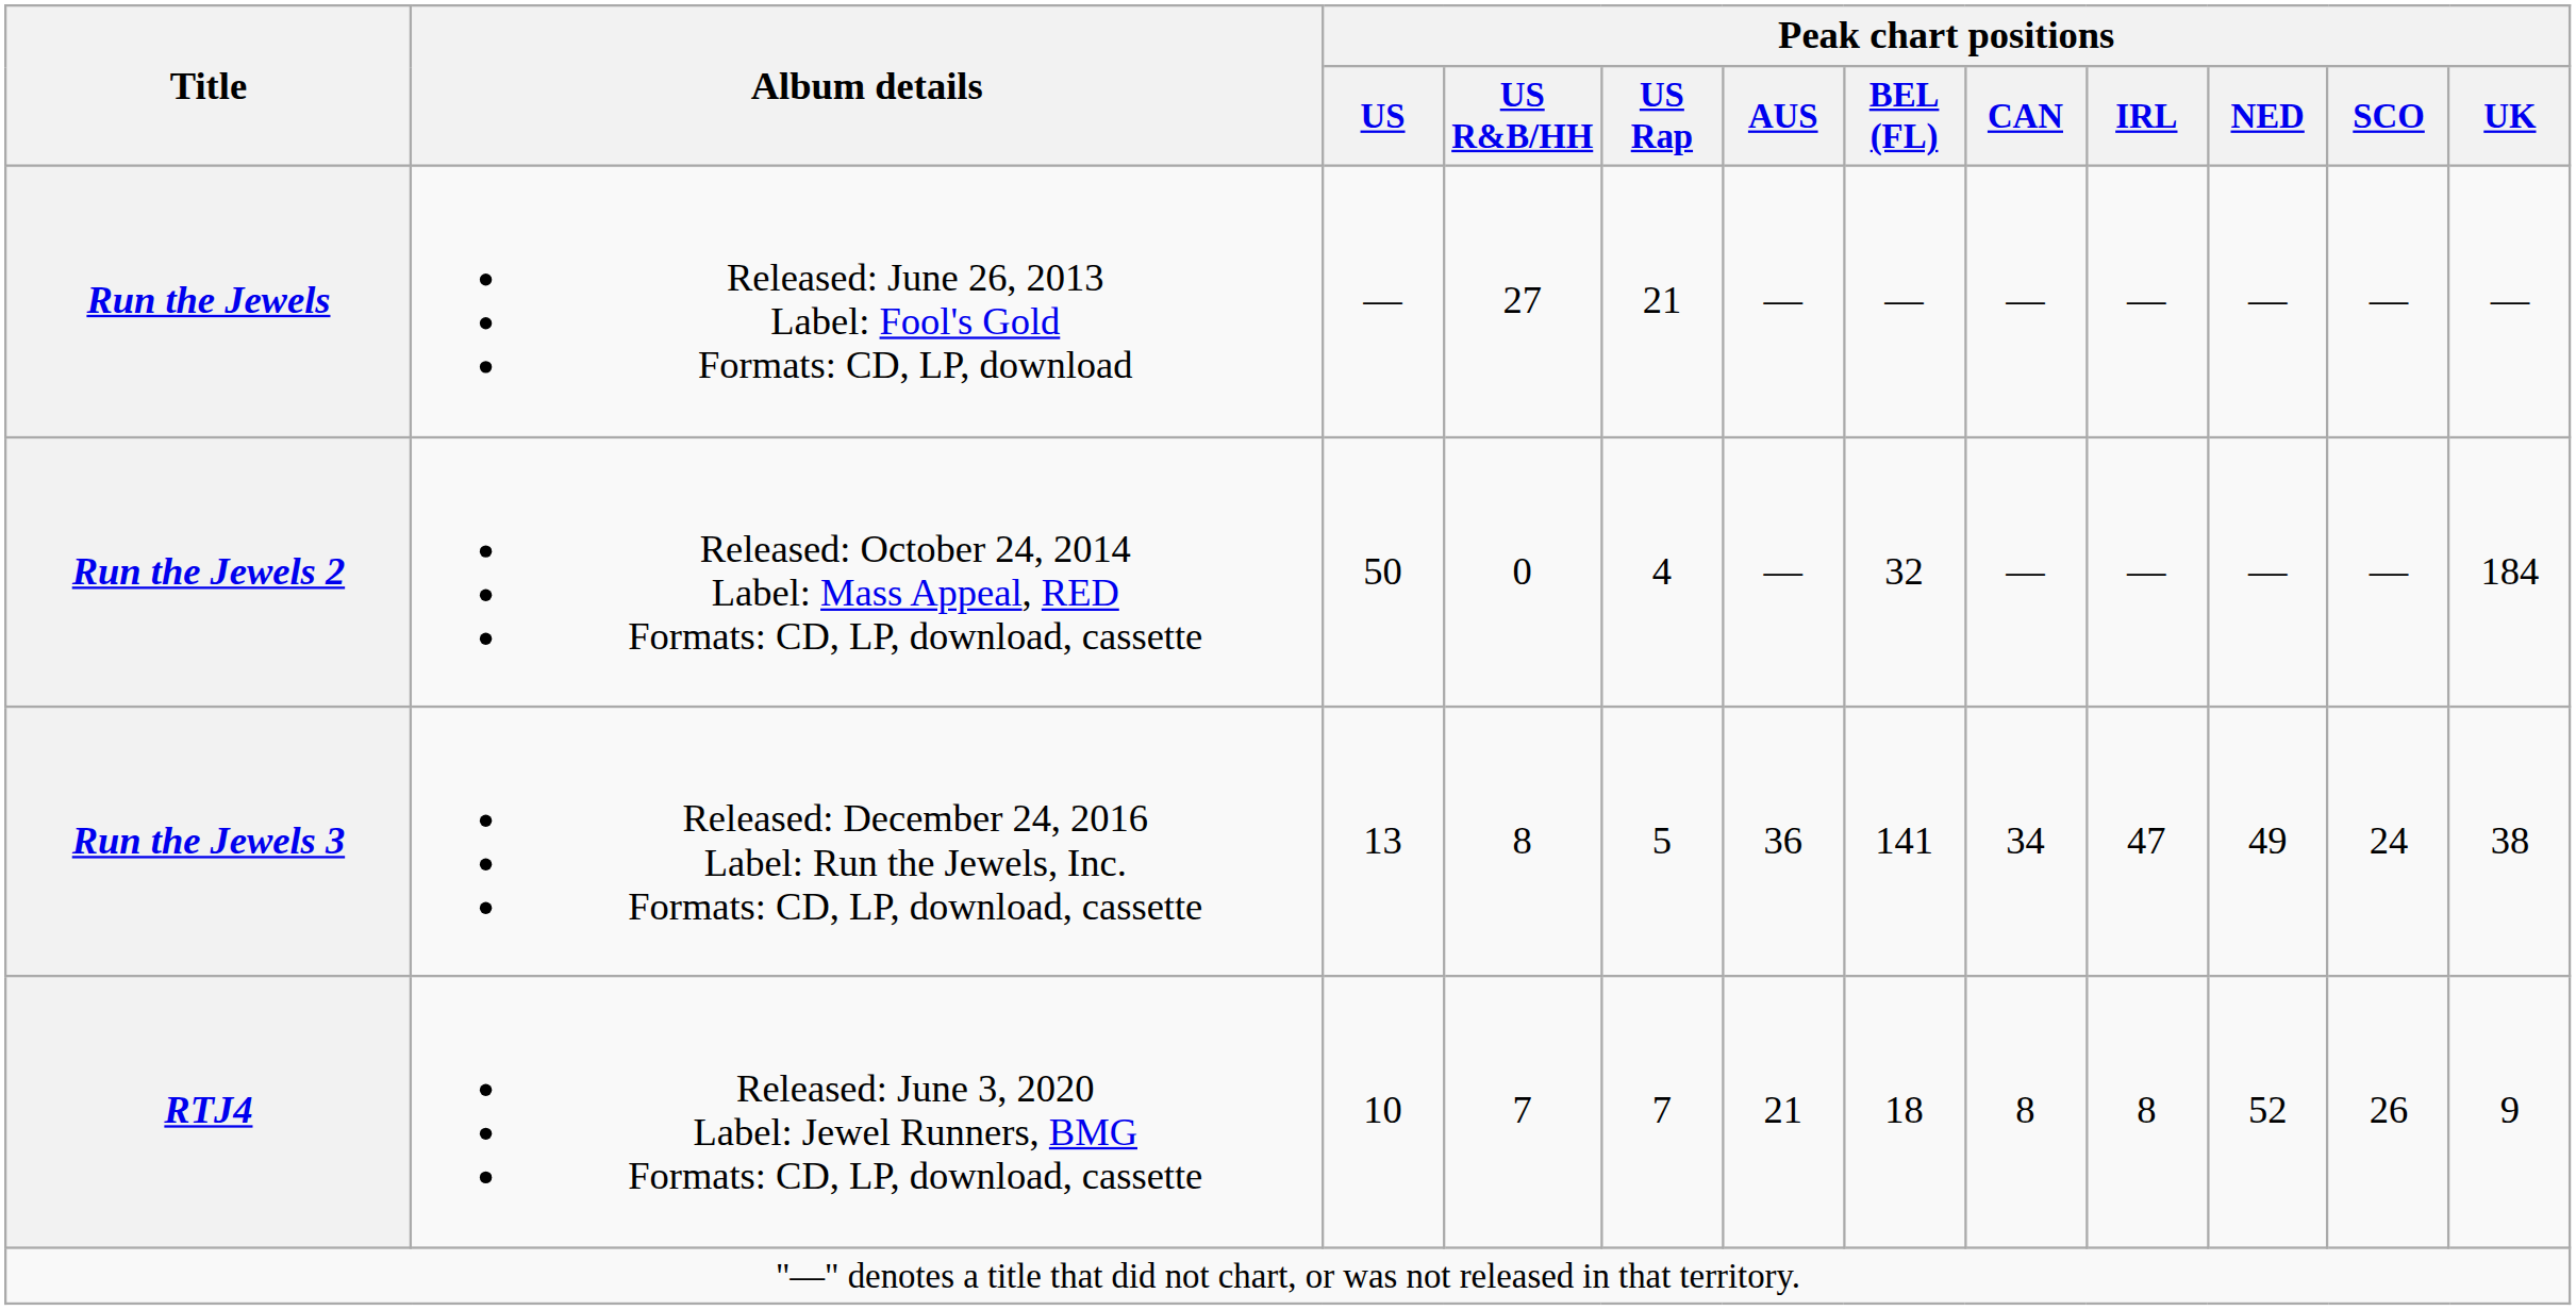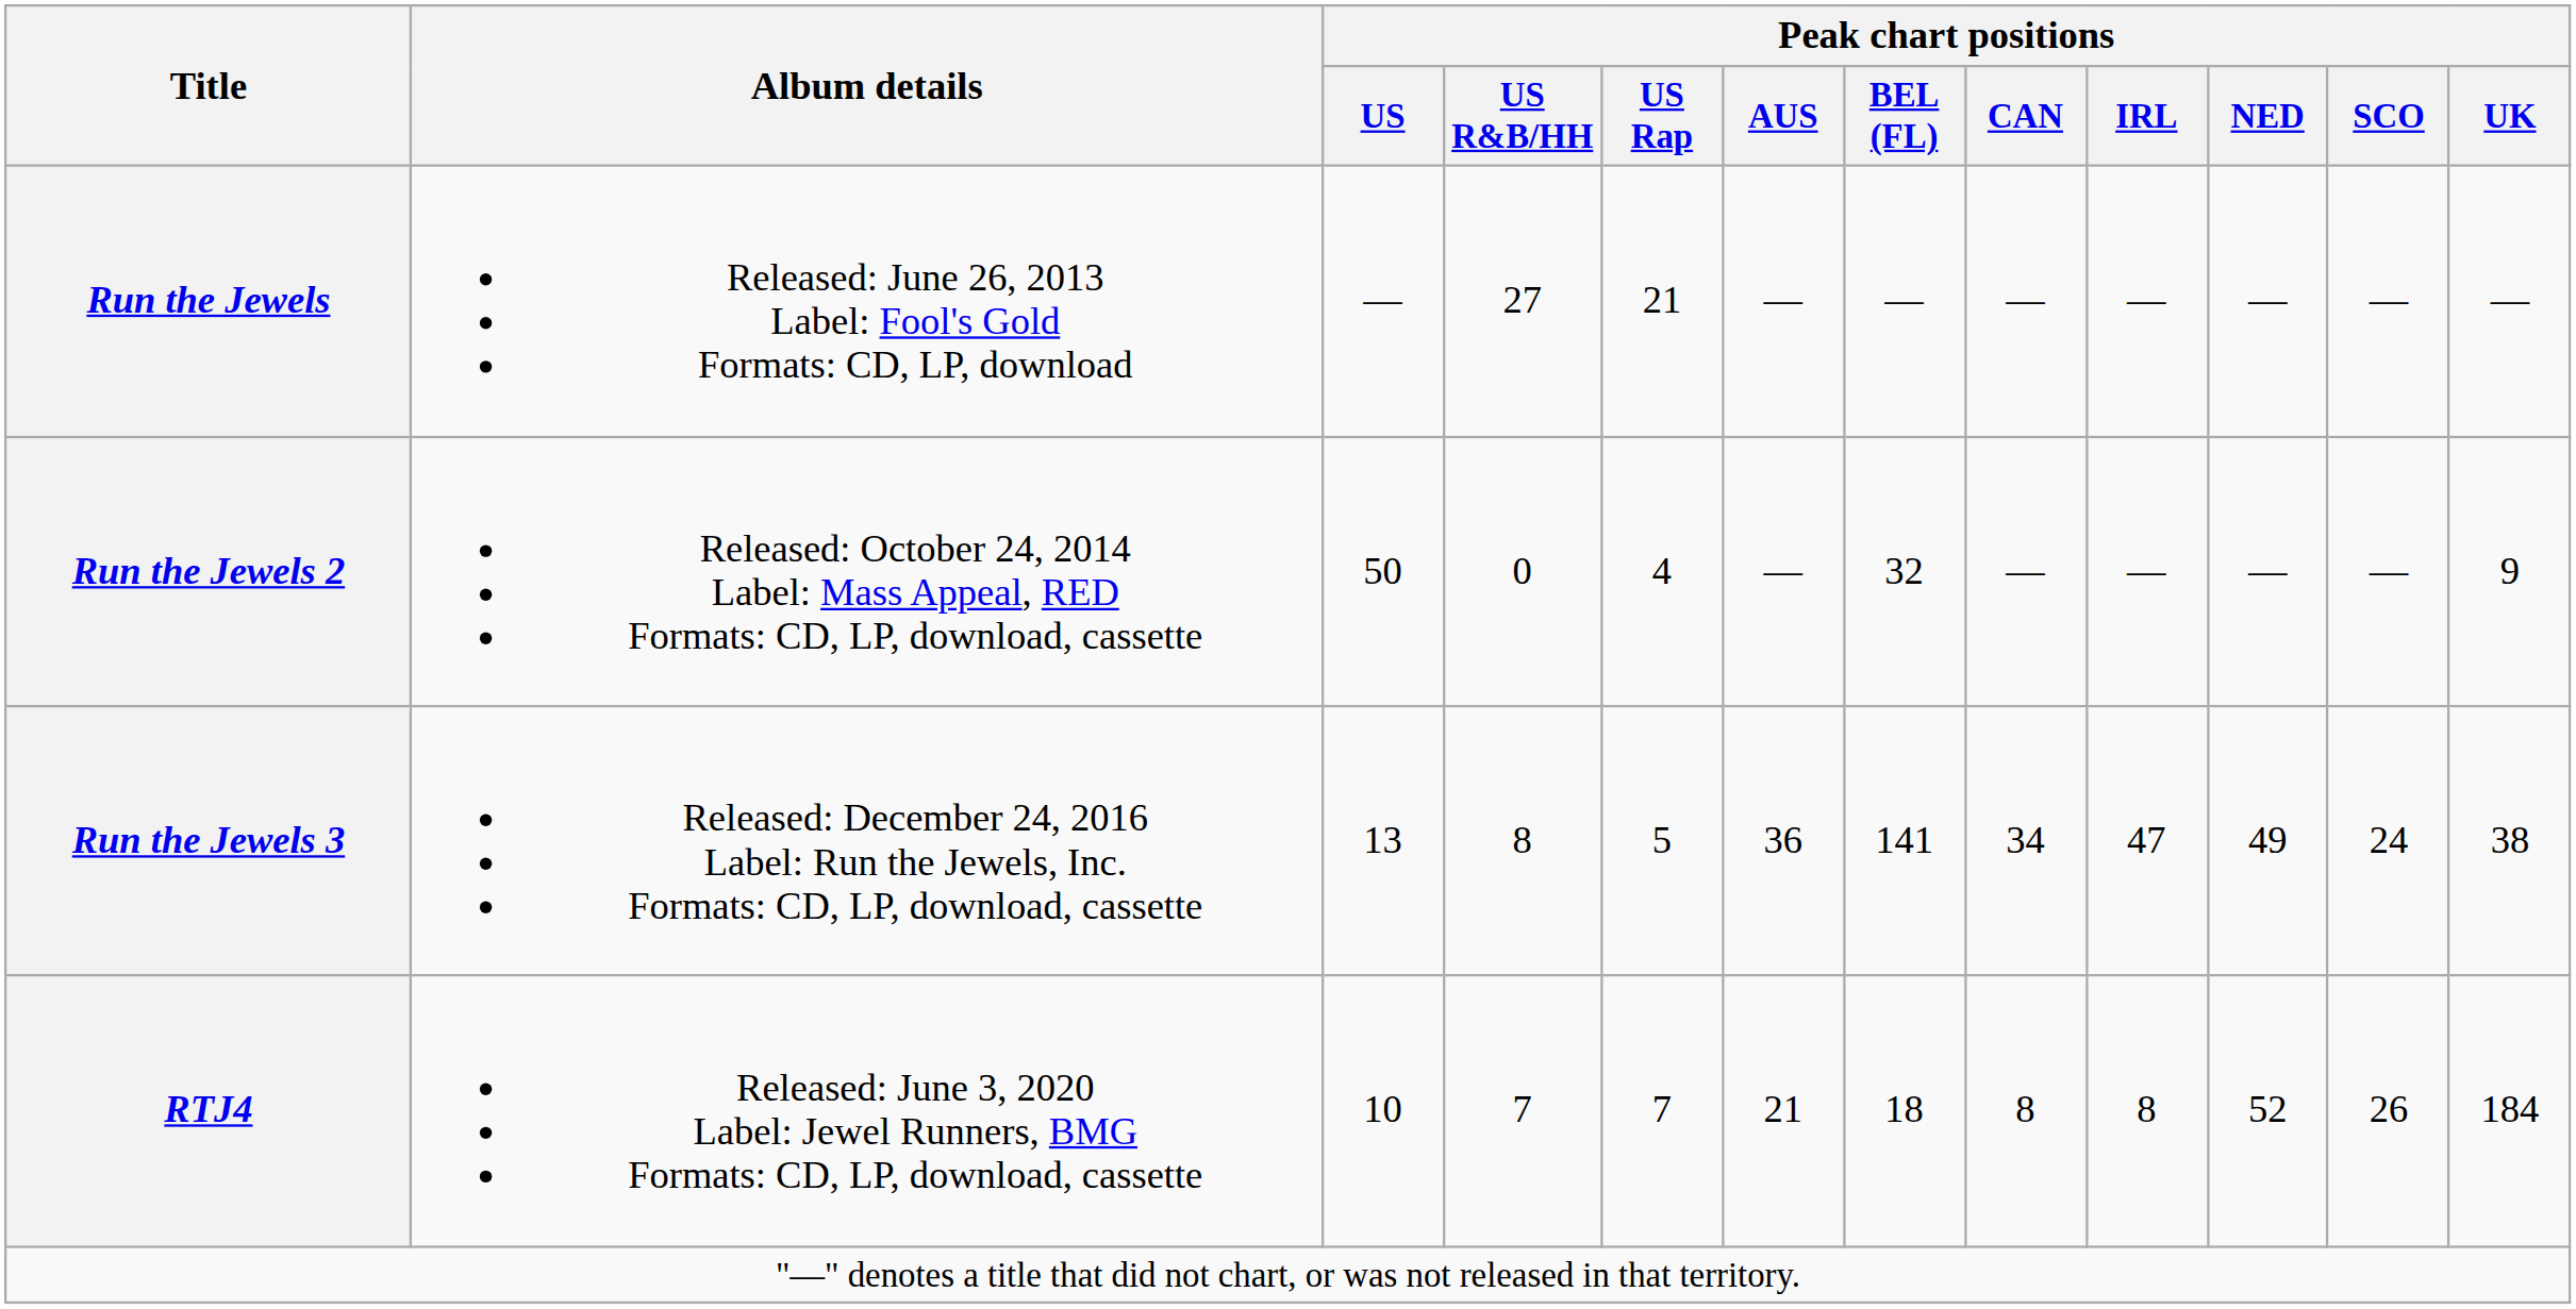 <table class="wikitable plainrowheaders" style="text-align:center;">
 <tr>
 <th scope="col" rowspan="2" style="width:10em;">Title</th>
 <th scope="col" rowspan="2" style="width:23em;">Album details</th>
 <th scope="col" colspan="10">Peak chart positions</th>
 </tr>
 <tr>
 <th scope="col" style="width:3em;font-size:90%;"><a href='#'>US</a><br></th>
 <th scope="col" style="width:3em;font-size:90%;"><a href='#'>US<br>R&B/HH</a><br></th>
 <th scope="col" style="width:3em;font-size:90%;"><a href='#'>US<br>Rap</a><br></th>
 <th scope="col" style="width:3em;font-size:90%;"><a href='#'>AUS</a><br></th>
 <th scope="col" style="width:3em;font-size:90%;"><a href='#'>BEL<br>(FL)</a><br></th>
 <th scope="col" style="width:3em;font-size:90%;"><a href='#'>CAN</a><br></th>
 <th scope="col" style="width:3em;font-size:90%;"><a href='#'>IRL</a><br></th>
 <th scope="col" style="width:3em;font-size:90%;"><a href='#'>NED</a><br></th>
 <th scope="col" style="width:3em;font-size:90%;"><a href='#'>SCO</a><br></th>
 <th scope="col" style="width:3em;font-size:90%;"><a href='#'>UK</a><br></th>
 </tr>
 <tr>
 <th scope="row"><em><a href='#'>Run the Jewels</a></em></th>
 <td><br><ul><li>Released: June 26, 2013</li><li>Label: <a href='#'>Fool's Gold</a></li><li>Formats: CD, LP, download</li></ul></td>
 <td>—</td>
 <td>27</td>
 <td>21</td>
 <td>—</td>
 <td>—</td>
 <td>—</td>
 <td>—</td>
 <td>—</td>
 <td>—</td>
 <td>—</td>
 </tr>
 <tr>
 <th scope="row"><em><a href='#'>Run the Jewels 2</a></em></th>
 <td><br><ul><li>Released: October 24, 2014</li><li>Label: <a href='#'>Mass Appeal</a>, <a href='#'>RED</a></li><li>Formats: CD, LP, download, cassette</li></ul></td>
 <td>50</td>
 <td>0</td>
 <td>4</td>
 <td>—</td>
 <td>32</td>
 <td>—</td>
 <td>—</td>
 <td>—</td>
 <td>—</td>
-<td>184</td>
+<td>9</td>
 </tr>
 <tr>
 <th scope="row"><em><a href='#'>Run the Jewels 3</a></em></th>
 <td><br><ul><li>Released: December 24, 2016</li><li>Label: Run the Jewels, Inc.</li><li>Formats: CD, LP, download, cassette</li></ul></td>
 <td>13</td>
 <td>8</td>
 <td>5</td>
 <td>36</td>
 <td>141</td>
 <td>34</td>
 <td>47</td>
 <td>49</td>
 <td>24</td>
 <td>38</td>
 </tr>
 <tr>
 <th scope="row"><em><a href='#'>RTJ4</a></em></th>
 <td><br><ul><li>Released: June 3, 2020</li><li>Label: Jewel Runners, <a href='#'>BMG</a></li><li>Formats: CD, LP, download, cassette</li></ul></td>
 <td>10</td>
 <td>7</td>
 <td>7</td>
 <td>21<br></td>
 <td>18</td>
 <td>8</td>
 <td>8<br></td>
 <td>52</td>
 <td>26</td>
-<td>9</td>
+<td>184</td>
 </tr>
 <tr>
 <td colspan="19" style="font-size:90%">"—" denotes a title that did not chart, or was not released in that territory.</td>
 </tr>
 </table>
